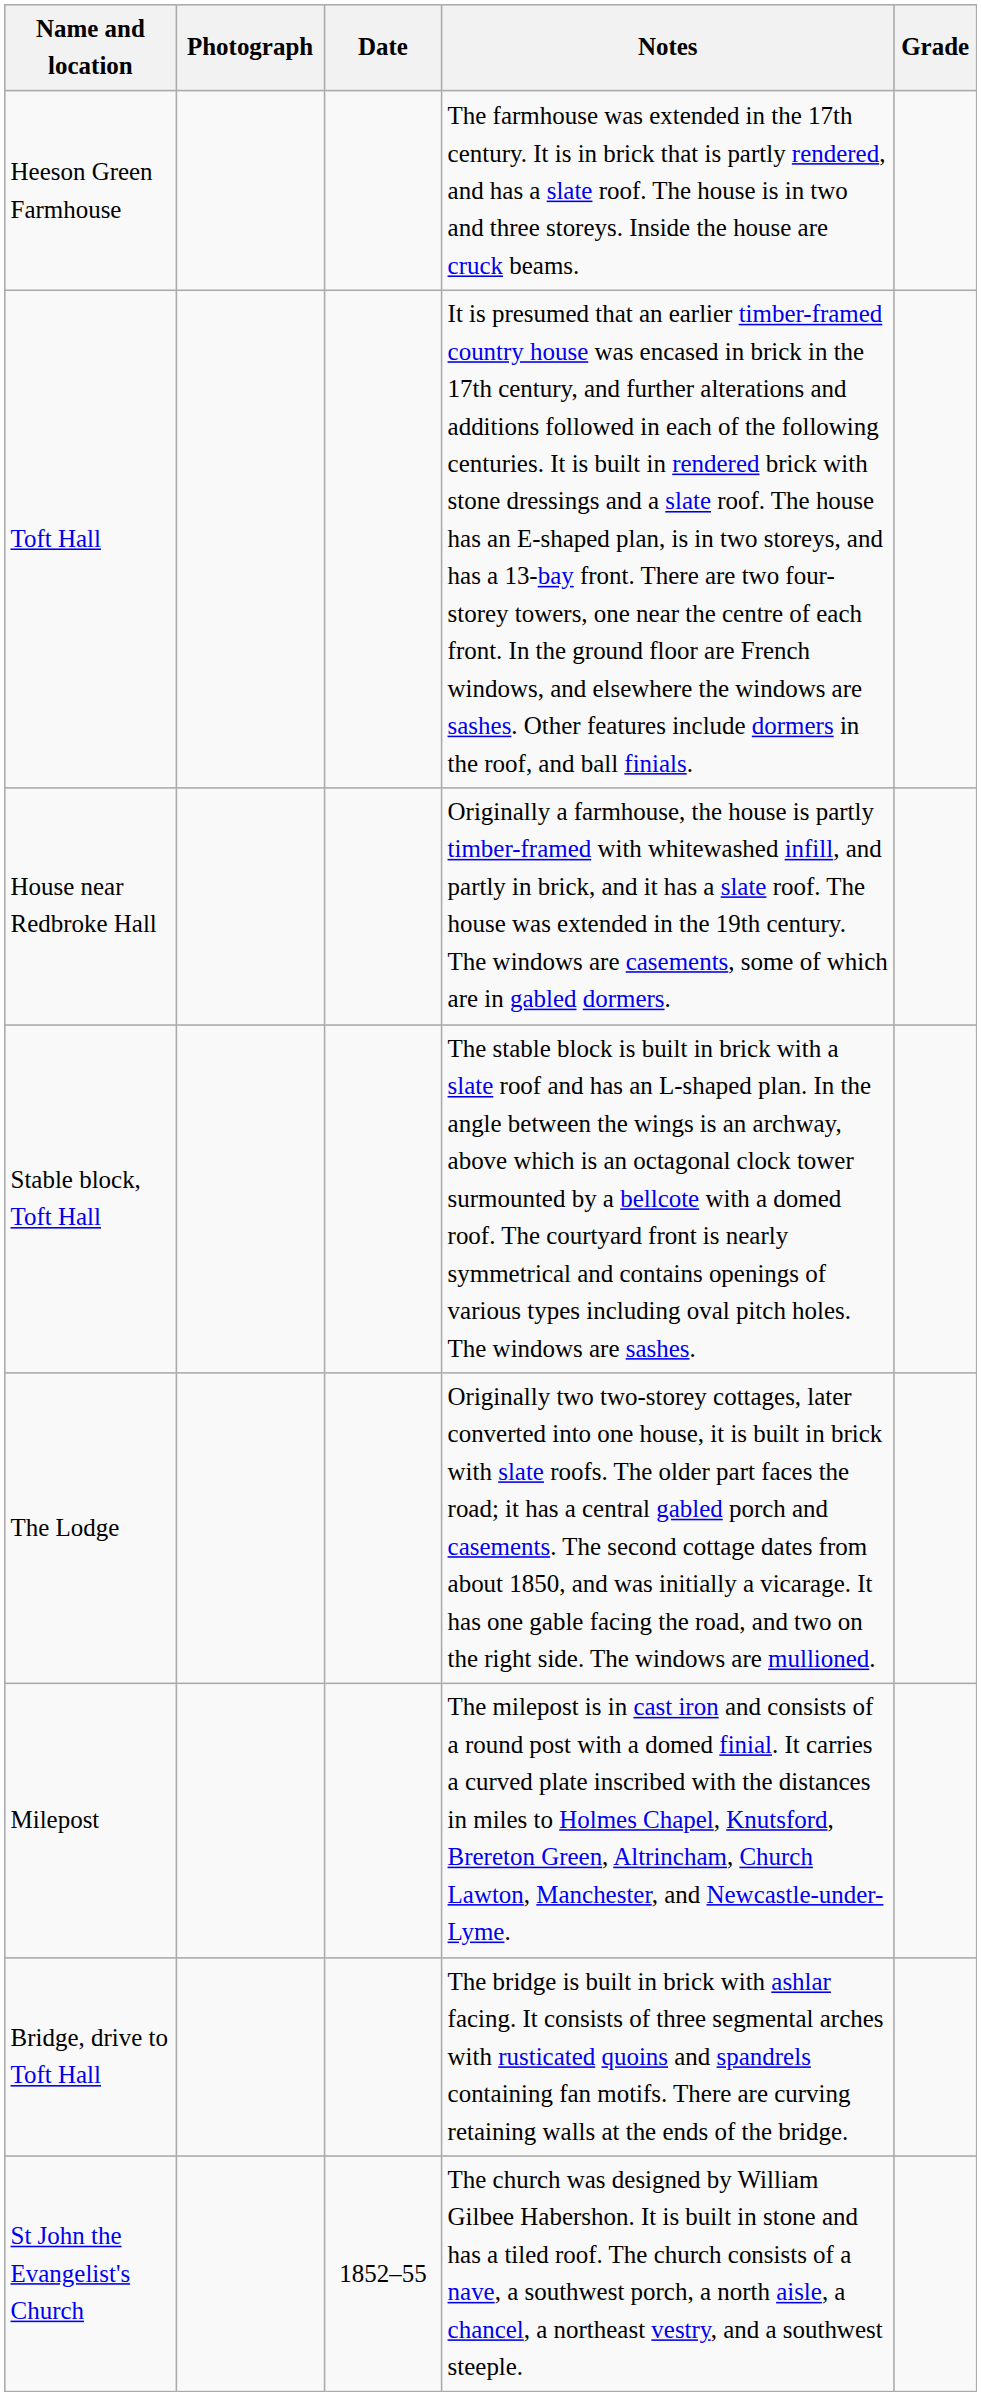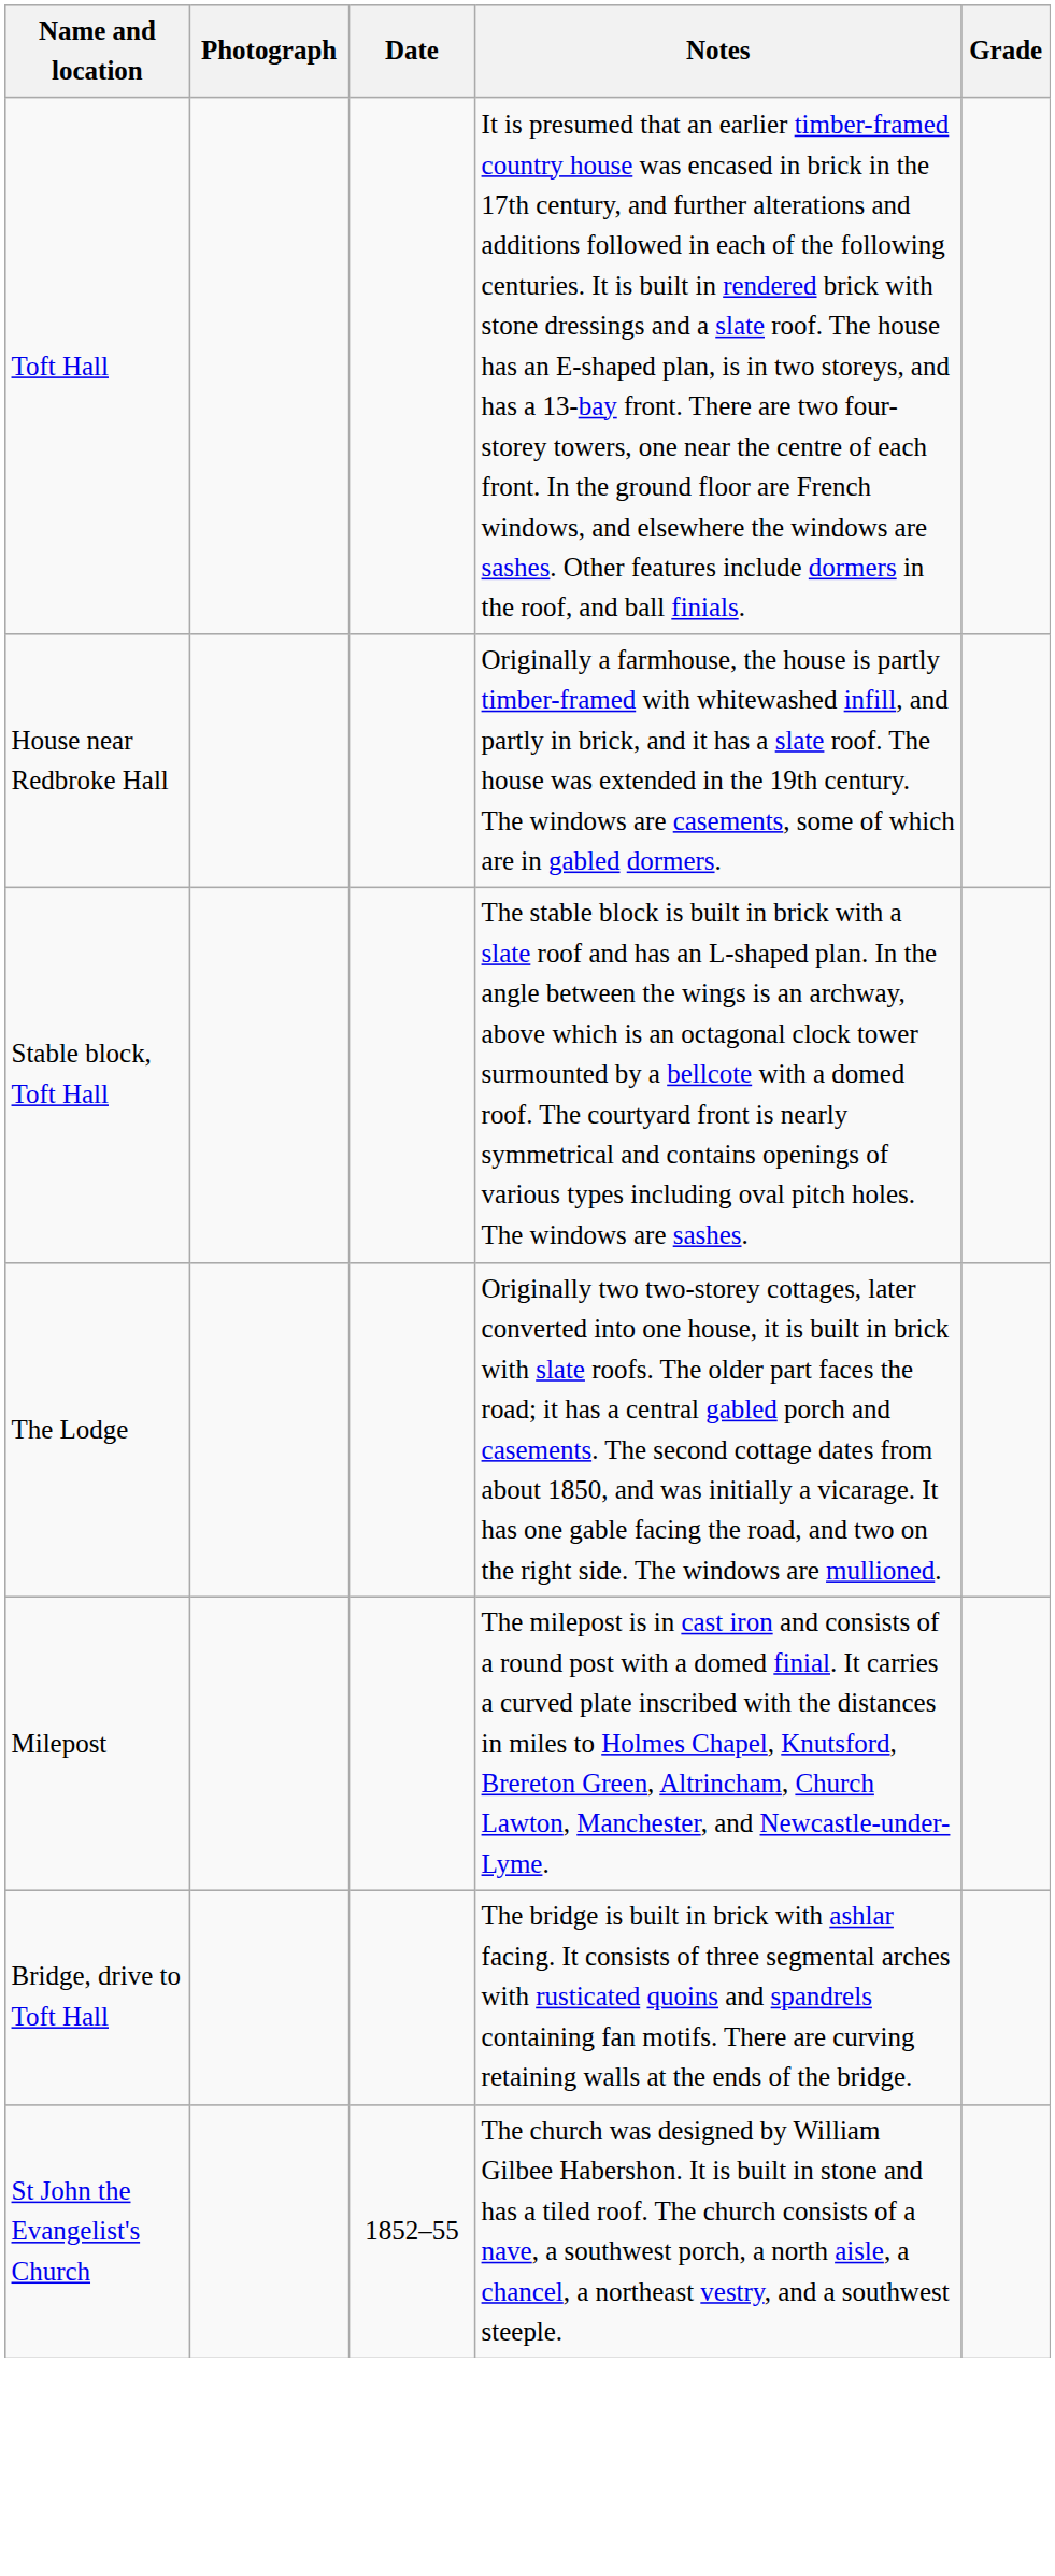 <table class="wikitable sortable plainrowheaders" style="width:100%;border:0px;text-align:left;line-height:150%;">
 <tr>
 <th scope="col"  style="width:150px">Name and location</th>
 <th scope="col"  style="width:100px" class="unsortable">Photograph</th>
 <th scope="col"  style="width:120px">Date</th>
 <th scope="col"  style="width:650px" class="unsortable">Notes</th>
 <th scope="col"  style="width:50px">Grade</th>
-</tr>
-<tr>
-<td>Heeson Green Farmhouse<br><small></small></td>
-<td></td>
-<td align="center"></td>
-<td>The farmhouse was extended in the 17th century.  It is in brick that is partly <a href='#'>rendered</a>, and has a <a href='#'>slate</a> roof.  The house is in two and three storeys.  Inside the house are <a href='#'>cruck</a> beams.</td>
-<td align="center" ></td>
 </tr>
 <tr>
 <td><a href='#'>Toft Hall</a><br><small></small></td>
 <td></td>
 <td align="center"></td>
 <td>It is presumed that an earlier <a href='#'>timber-framed</a> <a href='#'>country house</a> was encased in brick in the 17th century, and further alterations and additions followed in each of the following centuries.  It is built in <a href='#'>rendered</a> brick with stone dressings and a <a href='#'>slate</a> roof.  The house has an E-shaped plan, is in two storeys, and has a 13-<a href='#'>bay</a> front.  There are two four-storey towers, one near the centre of each front.  In the ground floor are French windows, and elsewhere the windows are <a href='#'>sashes</a>. Other features include <a href='#'>dormers</a> in the roof, and ball <a href='#'>finials</a>.</td>
 <td align="center" ></td>
 </tr>
 <tr>
 <td>House near Redbroke Hall<br><small></small></td>
 <td></td>
 <td align="center"></td>
 <td>Originally a farmhouse, the house is partly <a href='#'>timber-framed</a> with whitewashed <a href='#'>infill</a>, and partly in brick, and it has a <a href='#'>slate</a> roof.  The house was extended in the 19th century.  The windows are <a href='#'>casements</a>, some of which are in <a href='#'>gabled</a> <a href='#'>dormers</a>.</td>
 <td align="center" ></td>
 </tr>
 <tr>
 <td>Stable block, <a href='#'>Toft Hall</a><br><small></small></td>
 <td></td>
 <td align="center"></td>
 <td>The stable block is built in brick with a <a href='#'>slate</a> roof and has an L-shaped plan.  In the angle between the wings is an archway, above which is an octagonal clock tower surmounted by a <a href='#'>bellcote</a> with a domed roof.  The courtyard front is nearly symmetrical and contains openings of various types including oval pitch holes.  The windows are <a href='#'>sashes</a>.</td>
 <td align="center" ></td>
 </tr>
 <tr>
 <td>The Lodge<br><small></small></td>
 <td></td>
 <td align="center"></td>
 <td>Originally two two-storey cottages, later converted into one house, it is built in brick with <a href='#'>slate</a> roofs.  The older part faces the road; it has a central <a href='#'>gabled</a> porch and <a href='#'>casements</a>.  The second cottage dates from about 1850, and was initially a vicarage.  It has one gable facing the road, and two on the right side.  The windows are <a href='#'>mullioned</a>.</td>
 <td align="center" ></td>
 </tr>
 <tr>
 <td>Milepost<br><small></small></td>
 <td></td>
 <td align="center"></td>
 <td>The milepost is in <a href='#'>cast iron</a> and consists of a round post with a domed <a href='#'>finial</a>.  It carries a curved plate inscribed with the distances in miles to <a href='#'>Holmes Chapel</a>, <a href='#'>Knutsford</a>, <a href='#'>Brereton Green</a>, <a href='#'>Altrincham</a>, <a href='#'>Church Lawton</a>, <a href='#'>Manchester</a>, and <a href='#'>Newcastle-under-Lyme</a>.</td>
 <td align="center" ></td>
 </tr>
 <tr>
 <td>Bridge, drive to <a href='#'>Toft Hall</a><br><small></small></td>
 <td></td>
 <td align="center"></td>
 <td>The bridge is built in brick with <a href='#'>ashlar</a> facing.  It consists of three segmental arches with <a href='#'>rusticated</a> <a href='#'>quoins</a> and <a href='#'>spandrels</a> containing fan motifs.  There are curving retaining walls at the ends of the bridge.</td>
 <td align="center" ></td>
 </tr>
 <tr>
 <td><a href='#'>St John the Evangelist's Church</a><br><small></small></td>
 <td></td>
 <td align="center">1852–55</td>
 <td>The church was designed by William Gilbee Habershon.  It is built in stone and has a tiled roof.  The church consists of a <a href='#'>nave</a>, a southwest porch, a north <a href='#'>aisle</a>, a <a href='#'>chancel</a>, a northeast <a href='#'>vestry</a>, and a southwest steeple.</td>
 <td align="center" ></td>
 </tr>
 <tr>
 </tr>
 </table>
